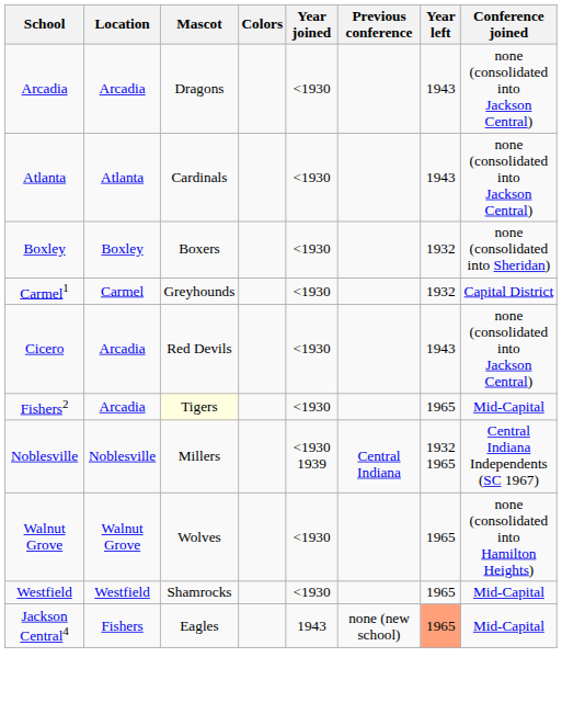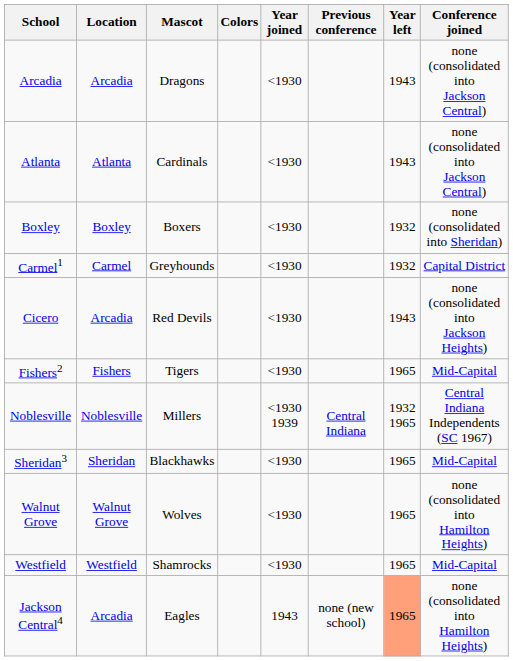 <table class="wikitable" style="text-align:center;">
 <tr>
 <th>School</th>
 <th>Location</th>
 <th>Mascot</th>
 <th>Colors</th>
 <th>Year joined</th>
 <th>Previous conference</th>
 <th>Year left</th>
 <th>Conference joined</th>
 </tr>
 <tr>
 <td><a href='#'>Arcadia</a></td>
 <td><a href='#'>Arcadia</a></td>
 <td>Dragons</td>
 <td> </td>
 <td><1930</td>
 <td></td>
 <td>1943</td>
 <td>none (consolidated into<br><a href='#'>Jackson Central</a>)</td>
 </tr>
 <tr>
 <td><a href='#'>Atlanta</a></td>
 <td><a href='#'>Atlanta</a></td>
 <td>Cardinals</td>
 <td> </td>
 <td><1930</td>
 <td></td>
 <td>1943</td>
 <td>none (consolidated into<br><a href='#'>Jackson Central</a>)</td>
 </tr>
 <tr>
 <td><a href='#'>Boxley</a></td>
 <td><a href='#'>Boxley</a></td>
 <td>Boxers</td>
 <td> </td>
 <td><1930</td>
 <td></td>
 <td>1932</td>
 <td>none (consolidated<br>into <a href='#'>Sheridan</a>)</td>
 </tr>
 <tr>
 <td><a href='#'>Carmel</a><sup>1</sup></td>
 <td><a href='#'>Carmel</a></td>
 <td>Greyhounds</td>
 <td> </td>
 <td><1930</td>
 <td></td>
 <td>1932</td>
 <td><a href='#'>Capital District</a></td>
 </tr>
 <tr>
 <td><a href='#'>Cicero</a></td>
 <td><a href='#'>Arcadia</a></td>
 <td>Red Devils</td>
 <td> </td>
 <td><1930</td>
 <td></td>
 <td>1943</td>
-<td>none (consolidated into<br><a href='#'>Jackson Central</a>)</td>
+<td>none (consolidated into<br><a href='#'>Jackson Heights</a>)</td>
 </tr>
 <tr>
 <td><a href='#'>Fishers</a><sup>2</sup></td>
-<td><a href='#'>Arcadia</a></td>
-<td style="background: lightyellow;">Tigers</td>
+<td><a href='#'>Fishers</a></td>
+<td>Tigers</td>
 <td> </td>
 <td><1930</td>
 <td></td>
 <td>1965</td>
 <td><a href='#'>Mid-Capital</a></td>
 </tr>
 <tr>
 <td><a href='#'>Noblesville</a></td>
 <td><a href='#'>Noblesville</a></td>
 <td>Millers</td>
 <td> </td>
 <td><1930<br>1939</td>
 <td><br><a href='#'>Central Indiana</a></td>
 <td>1932<br>1965</td>
 <td><a href='#'>Central Indiana</a><br>Independents (<a href='#'>SC</a> 1967)</td>
+</tr>
+<tr>
+<td><a href='#'>Sheridan</a><sup>3</sup></td>
+<td><a href='#'>Sheridan</a></td>
+<td>Blackhawks</td>
+<td> </td>
+<td><1930</td>
+<td></td>
+<td>1965</td>
+<td><a href='#'>Mid-Capital</a></td>
 </tr>
 <tr>
 <td><a href='#'>Walnut Grove</a></td>
 <td><a href='#'>Walnut Grove</a></td>
 <td>Wolves</td>
 <td> </td>
 <td><1930</td>
 <td></td>
 <td>1965</td>
 <td>none (consolidated into<br><a href='#'>Hamilton Heights</a>)</td>
 </tr>
 <tr>
 <td><a href='#'>Westfield</a></td>
 <td><a href='#'>Westfield</a></td>
 <td>Shamrocks</td>
 <td> </td>
 <td><1930</td>
 <td></td>
 <td>1965</td>
 <td><a href='#'>Mid-Capital</a></td>
 </tr>
 <tr>
 <td><a href='#'>Jackson Central</a><sup>4</sup></td>
-<td><a href='#'>Fishers</a></td>
+<td><a href='#'>Arcadia</a></td>
 <td>Eagles</td>
 <td> </td>
 <td>1943</td>
 <td>none (new school)</td>
 <td style="background: lightsalmon;">1965</td>
-<td><a href='#'>Mid-Capital</a></td>
+<td>none (consolidated into<br><a href='#'>Hamilton Heights</a>)</td>
 </tr>
 </table>
